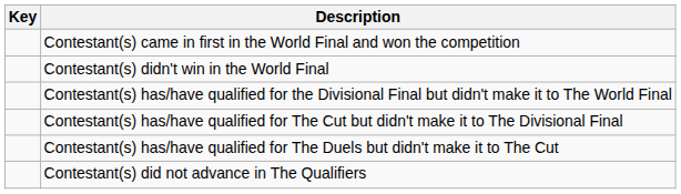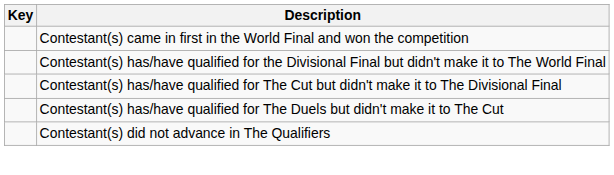 <table class="wikitable">
 <tr>
 <th scope="col">Key</th>
 <th scope="col">Description</th>
 </tr>
 <tr>
 <td style="text-align:center; height:20px; width:20px"></td>
 <td>Contestant(s) came in first in the World Final and won the competition</td>
-</tr>
-<tr>
-<td style="text-align:center; height:20px; width:20px"></td>
-<td>Contestant(s) didn't win in the World Final</td>
 </tr>
 <tr>
 <td style="text-align:center; height:20px; width:20px"></td>
 <td>Contestant(s) has/have qualified for the Divisional Final but didn't make it to The World Final</td>
 </tr>
 <tr>
 <td style="text-align:center; height:20px; width:20px"></td>
 <td>Contestant(s) has/have qualified for The Cut but didn't make it to The Divisional Final</td>
 </tr>
 <tr>
 <td style="text-align:center; height:20px; width:20px"></td>
 <td>Contestant(s) has/have qualified for The Duels but didn't make it to The Cut</td>
 </tr>
 <tr>
 <td style="text-align:center; height:20px; width:20px"></td>
 <td>Contestant(s) did not advance in The Qualifiers</td>
 </tr>
 </table>
